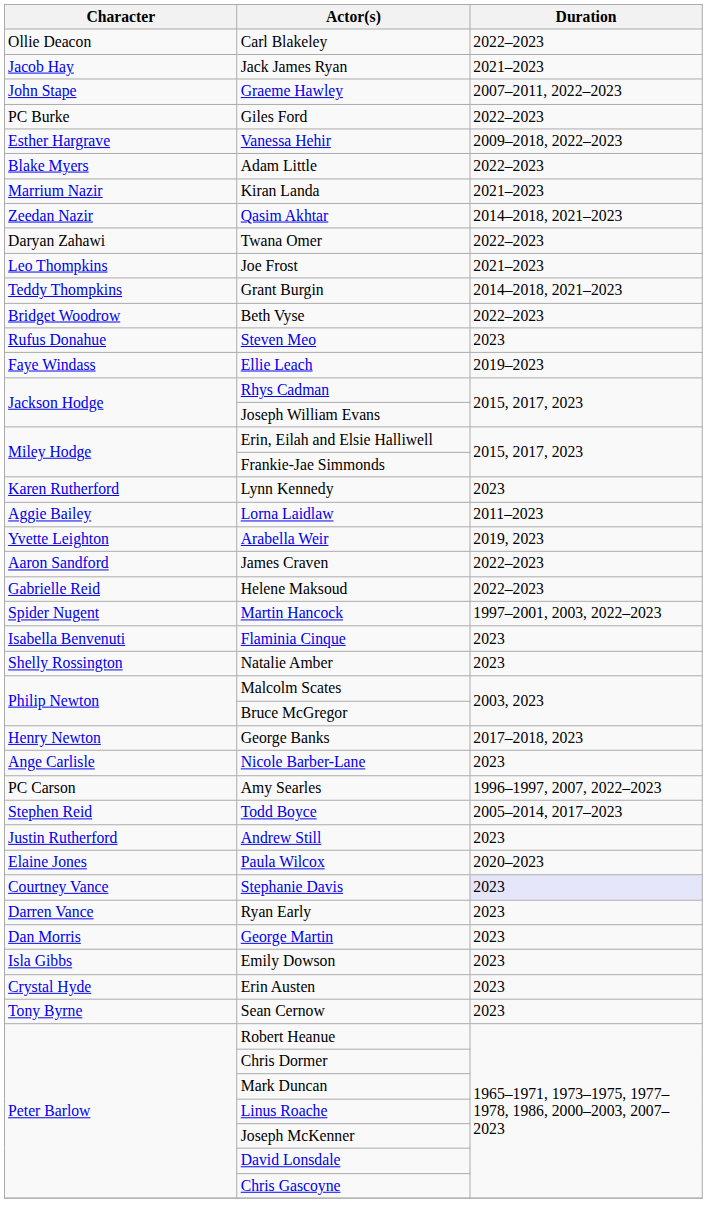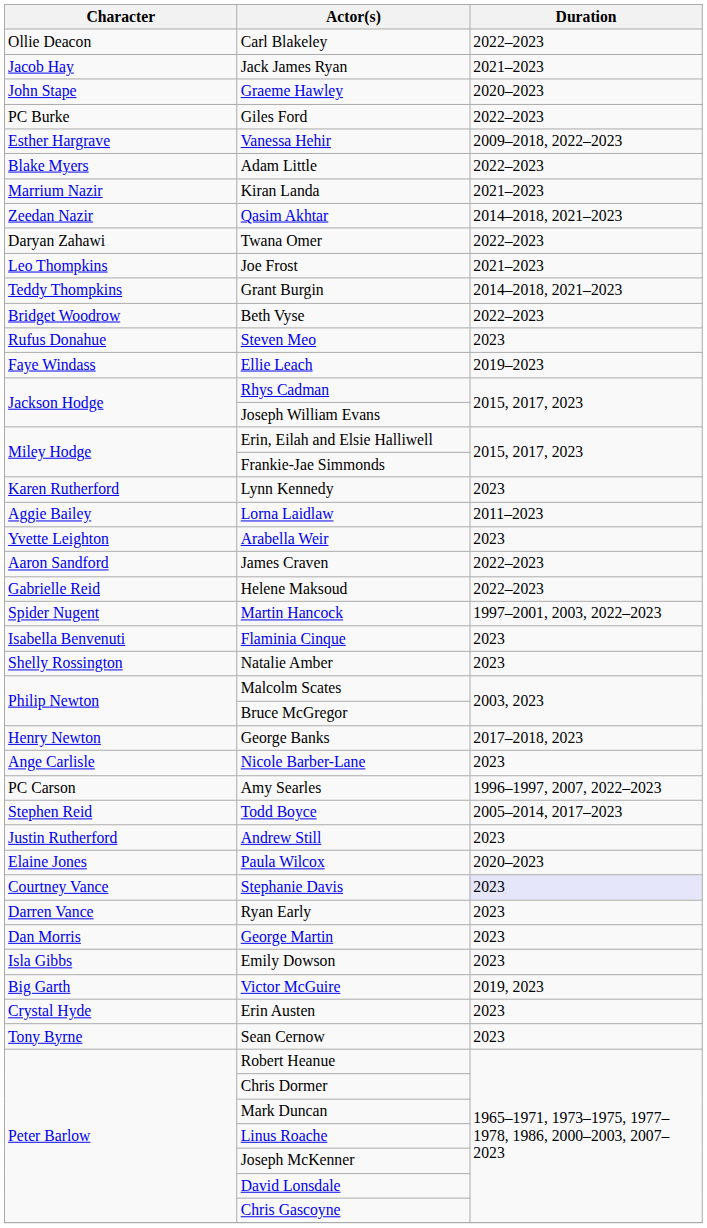 <table class="wikitable">
 <tr>
 <th scope="col" style="width:230px;">Character</th>
 <th scope="col" style="width:230px;">Actor(s)</th>
 <th scope="col" style="width:230px;">Duration</th>
 </tr>
 <tr>
 <td>Ollie Deacon</td>
 <td>Carl Blakeley</td>
 <td>2022–2023</td>
 </tr>
 <tr>
 <td><a href='#'>Jacob Hay</a></td>
 <td>Jack James Ryan</td>
 <td>2021–2023</td>
 </tr>
 <tr>
 <td><a href='#'>John Stape</a></td>
 <td><a href='#'>Graeme Hawley</a></td>
-<td>2007–2011, 2022–2023</td>
+<td>2020–2023</td>
 </tr>
 <tr>
 <td>PC Burke</td>
 <td>Giles Ford</td>
 <td>2022–2023</td>
 </tr>
 <tr>
 <td><a href='#'>Esther Hargrave</a></td>
 <td><a href='#'>Vanessa Hehir</a></td>
 <td>2009–2018, 2022–2023</td>
 </tr>
 <tr>
 <td><a href='#'>Blake Myers</a></td>
 <td>Adam Little</td>
 <td>2022–2023</td>
 </tr>
 <tr>
 <td><a href='#'>Marrium Nazir</a></td>
 <td>Kiran Landa</td>
 <td>2021–2023</td>
 </tr>
 <tr>
 <td><a href='#'>Zeedan Nazir</a></td>
 <td><a href='#'>Qasim Akhtar</a></td>
 <td>2014–2018, 2021–2023</td>
 </tr>
 <tr>
 <td>Daryan Zahawi</td>
 <td>Twana Omer</td>
 <td>2022–2023</td>
 </tr>
 <tr>
 <td><a href='#'>Leo Thompkins</a></td>
 <td>Joe Frost</td>
 <td>2021–2023</td>
 </tr>
 <tr>
 <td><a href='#'>Teddy Thompkins</a></td>
 <td>Grant Burgin</td>
 <td>2014–2018, 2021–2023</td>
 </tr>
 <tr>
 <td><a href='#'>Bridget Woodrow</a></td>
 <td>Beth Vyse</td>
 <td>2022–2023</td>
 </tr>
 <tr>
 <td><a href='#'>Rufus Donahue</a></td>
 <td><a href='#'>Steven Meo</a></td>
 <td>2023</td>
 </tr>
 <tr>
 <td><a href='#'>Faye Windass</a></td>
 <td><a href='#'>Ellie Leach</a></td>
 <td>2019–2023</td>
 </tr>
 <tr>
 <td rowspan="2"><a href='#'>Jackson Hodge</a></td>
 <td><a href='#'>Rhys Cadman</a></td>
 <td rowspan="2">2015, 2017, 2023</td>
 </tr>
 <tr>
 <td>Joseph William Evans</td>
 </tr>
 <tr>
 <td rowspan="2"><a href='#'>Miley Hodge</a></td>
 <td>Erin, Eilah and Elsie Halliwell</td>
 <td rowspan="2">2015, 2017, 2023</td>
 </tr>
 <tr>
 <td>Frankie-Jae Simmonds</td>
 </tr>
 <tr>
 <td><a href='#'>Karen Rutherford</a></td>
 <td>Lynn Kennedy</td>
 <td>2023</td>
 </tr>
 <tr>
 <td><a href='#'>Aggie Bailey</a></td>
 <td><a href='#'>Lorna Laidlaw</a></td>
 <td>2011–2023</td>
 </tr>
 <tr>
 <td><a href='#'>Yvette Leighton</a></td>
 <td><a href='#'>Arabella Weir</a></td>
-<td>2019, 2023</td>
+<td>2023</td>
 </tr>
 <tr>
 <td><a href='#'>Aaron Sandford</a></td>
 <td>James Craven</td>
 <td>2022–2023</td>
 </tr>
 <tr>
 <td><a href='#'>Gabrielle Reid</a></td>
 <td>Helene Maksoud</td>
 <td>2022–2023</td>
 </tr>
 <tr>
 <td><a href='#'>Spider Nugent</a></td>
 <td><a href='#'>Martin Hancock</a></td>
 <td>1997–2001, 2003, 2022–2023</td>
 </tr>
 <tr>
 <td><a href='#'>Isabella Benvenuti</a></td>
 <td><a href='#'>Flaminia Cinque</a></td>
 <td>2023</td>
 </tr>
 <tr>
 <td><a href='#'>Shelly Rossington</a></td>
 <td>Natalie Amber</td>
 <td>2023</td>
 </tr>
 <tr>
 <td rowspan="2"><a href='#'>Philip Newton</a></td>
 <td>Malcolm Scates</td>
 <td rowspan="2">2003, 2023</td>
 </tr>
 <tr>
 <td>Bruce McGregor</td>
 </tr>
 <tr>
 <td><a href='#'>Henry Newton</a></td>
 <td>George Banks</td>
 <td>2017–2018, 2023</td>
 </tr>
 <tr>
 <td><a href='#'>Ange Carlisle</a></td>
 <td><a href='#'>Nicole Barber-Lane</a></td>
 <td>2023</td>
 </tr>
 <tr>
 <td>PC Carson</td>
 <td>Amy Searles</td>
 <td>1996–1997, 2007, 2022–2023</td>
 </tr>
 <tr>
 <td><a href='#'>Stephen Reid</a></td>
 <td><a href='#'>Todd Boyce</a></td>
 <td>2005–2014, 2017–2023</td>
 </tr>
 <tr>
 <td><a href='#'>Justin Rutherford</a></td>
 <td><a href='#'>Andrew Still</a></td>
 <td>2023</td>
 </tr>
 <tr>
 <td><a href='#'>Elaine Jones</a></td>
 <td><a href='#'>Paula Wilcox</a></td>
 <td>2020–2023</td>
 </tr>
 <tr>
 <td><a href='#'>Courtney Vance</a></td>
 <td><a href='#'>Stephanie Davis</a></td>
 <td style="background: lavender;">2023</td>
 </tr>
 <tr>
 <td><a href='#'>Darren Vance</a></td>
 <td>Ryan Early</td>
 <td>2023</td>
 </tr>
 <tr>
 <td><a href='#'>Dan Morris</a></td>
 <td><a href='#'>George Martin</a></td>
 <td>2023</td>
 </tr>
 <tr>
 <td><a href='#'>Isla Gibbs</a></td>
 <td>Emily Dowson</td>
 <td>2023</td>
 </tr>
 <tr>
+<td><a href='#'>Big Garth</a></td>
+<td><a href='#'>Victor McGuire</a></td>
+<td>2019, 2023</td>
+</tr>
+<tr>
 <td><a href='#'>Crystal Hyde</a></td>
 <td>Erin Austen</td>
 <td>2023</td>
 </tr>
 <tr>
 <td><a href='#'>Tony Byrne</a></td>
 <td>Sean Cernow</td>
 <td>2023</td>
 </tr>
 <tr>
 <td rowspan="7"><a href='#'>Peter Barlow</a></td>
 <td>Robert Heanue</td>
 <td rowspan="7">1965–1971, 1973–1975, 1977–1978, 1986, 2000–2003, 2007–2023</td>
 </tr>
 <tr>
 <td>Chris Dormer</td>
 </tr>
 <tr>
 <td>Mark Duncan</td>
 </tr>
 <tr>
 <td><a href='#'>Linus Roache</a></td>
 </tr>
 <tr>
 <td>Joseph McKenner</td>
 </tr>
 <tr>
 <td><a href='#'>David Lonsdale</a></td>
 </tr>
 <tr>
 <td><a href='#'>Chris Gascoyne</a></td>
 </tr>
 <tr>
 </tr>
 </table>
